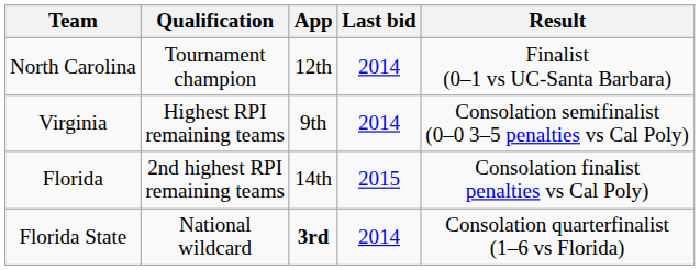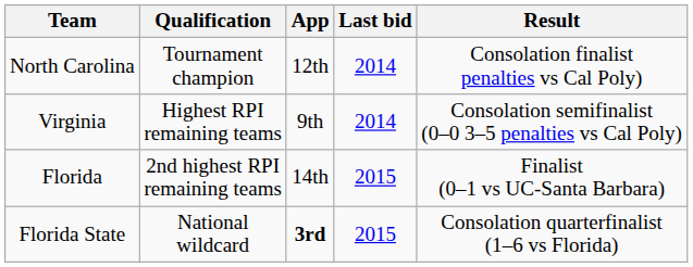 <table class="wikitable sortable" style="text-align:center">
 <tr>
 <th>Team</th>
 <th>Qualification</th>
 <th>App</th>
 <th>Last bid</th>
 <th>Result</th>
 </tr>
 <tr>
 <td>North Carolina</td>
 <td>Tournament<br>champion</td>
 <td>12th</td>
 <td><a href='#'>2014</a></td>
-<td>Finalist<br>(0–1 vs UC-Santa Barbara)</td>
+<td>Consolation finalist<br><a href='#'>penalties</a> vs Cal Poly)</td>
 </tr>
 <tr>
 <td>Virginia</td>
 <td>Highest RPI<br>remaining teams</td>
 <td>9th</td>
 <td><a href='#'>2014</a></td>
 <td>Consolation semifinalist<br>(0–0  3–5 <a href='#'>penalties</a> vs Cal Poly)</td>
 </tr>
 <tr>
 <td>Florida</td>
 <td>2nd highest RPI<br>remaining teams</td>
 <td>14th</td>
 <td><a href='#'>2015</a></td>
-<td>Consolation finalist<br><a href='#'>penalties</a> vs Cal Poly)</td>
+<td>Finalist<br>(0–1 vs UC-Santa Barbara)</td>
 </tr>
 <tr>
 <td>Florida State</td>
 <td>National<br>wildcard</td>
 <td><strong>3rd</strong></td>
-<td><a href='#'>2014</a></td>
+<td><a href='#'>2015</a></td>
 <td>Consolation quarterfinalist<br>(1–6 vs Florida)</td>
 </tr>
 </table>
